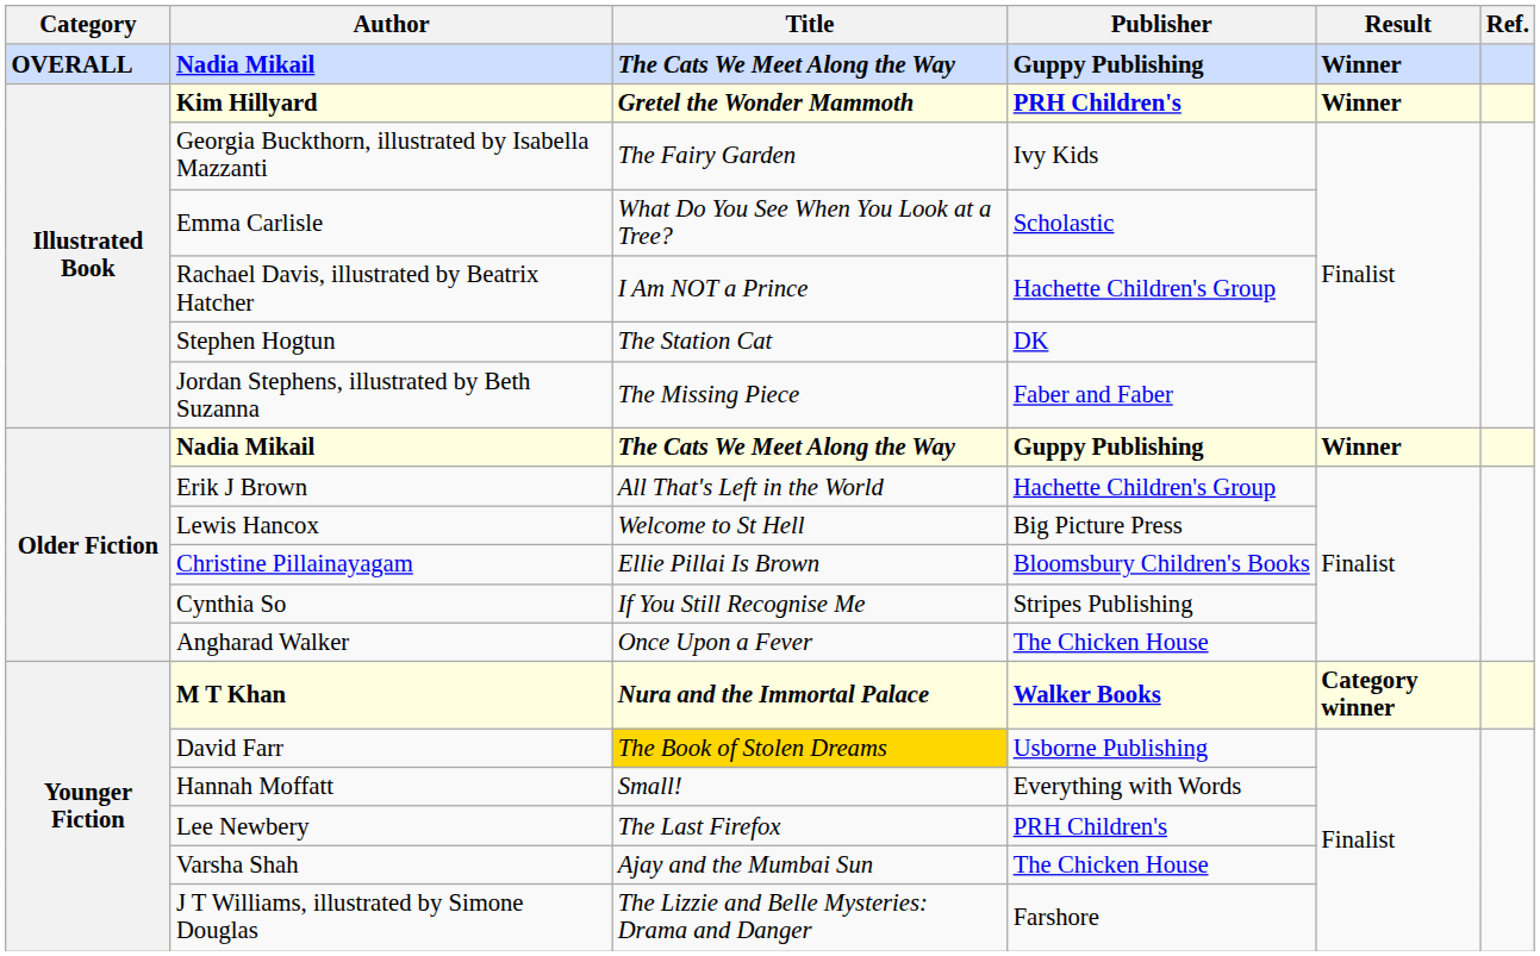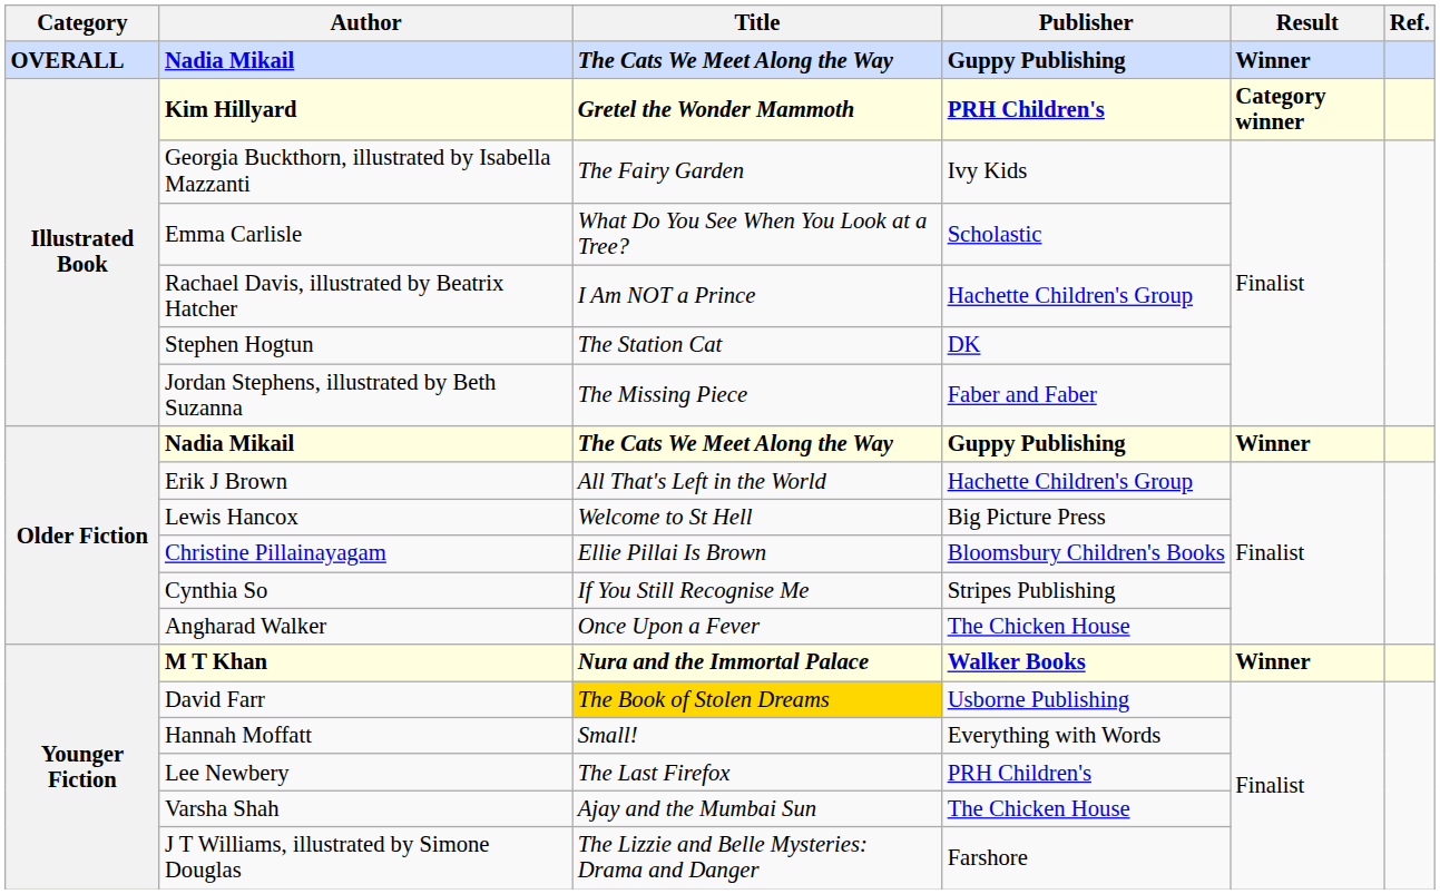 <table class="wikitable sortable">
 <tr>
 <th style="width:100px">Category</th>
 <th style="width:280px">Author</th>
 <th style="width:250px">Title</th>
 <th>Publisher</th>
 <th style="width:100px">Result</th>
 <th style="width:20px">Ref.</th>
 </tr>
 <tr style="background:#cddeff">
 <td><strong>OVERALL</strong></td>
 <td><strong><a href='#'>Nadia Mikail</a></strong></td>
 <td><strong><em>The Cats We Meet Along the Way</em></strong></td>
 <td><strong>Guppy Publishing</strong></td>
 <td><strong>Winner</strong></td>
 <td></td>
 </tr>
 <tr style="background:lightyellow;">
 <th rowspan="6">Illustrated Book</th>
 <td><strong>Kim Hillyard</strong></td>
 <td><strong><em>Gretel the Wonder Mammoth</em></strong></td>
 <td><strong><a href='#'>PRH Children's</a></strong></td>
-<td><strong>Winner</strong></td>
+<td><strong>Category winner</strong></td>
 <td></td>
 </tr>
 <tr>
 <td>Georgia Buckthorn, illustrated by Isabella Mazzanti</td>
 <td><em>The Fairy Garden</em></td>
 <td>Ivy Kids</td>
 <td rowspan="5">Finalist</td>
 <td rowspan="5"></td>
 </tr>
 <tr>
 <td>Emma Carlisle</td>
 <td><em>What Do You See When You Look at a Tree?</em></td>
 <td><a href='#'>Scholastic</a></td>
 </tr>
 <tr>
 <td>Rachael Davis, illustrated by Beatrix Hatcher</td>
 <td><em>I Am NOT a Prince</em></td>
 <td><a href='#'>Hachette Children's Group</a></td>
 </tr>
 <tr>
 <td>Stephen Hogtun</td>
 <td><em>The Station Cat</em></td>
 <td><a href='#'>DK</a></td>
 </tr>
 <tr>
 <td>Jordan Stephens, illustrated by Beth Suzanna</td>
 <td><em>The Missing Piece</em></td>
 <td><a href='#'>Faber and Faber</a></td>
 </tr>
 <tr style="background:lightyellow;">
 <th rowspan="6">Older Fiction</th>
 <td><strong>Nadia Mikail</strong></td>
 <td><strong><em>The Cats We Meet Along the Way</em></strong></td>
 <td><strong>Guppy Publishing</strong></td>
 <td><strong>Winner</strong></td>
 <td></td>
 </tr>
 <tr>
 <td>Erik J Brown</td>
 <td><em>All That's Left in the World</em></td>
 <td><a href='#'>Hachette Children's Group</a></td>
 <td rowspan="5">Finalist</td>
 <td rowspan="5"></td>
 </tr>
 <tr>
 <td>Lewis Hancox</td>
 <td><em>Welcome to St Hell</em></td>
 <td>Big Picture Press</td>
 </tr>
 <tr>
 <td><a href='#'>Christine Pillainayagam</a></td>
 <td><em>Ellie Pillai Is Brown</em></td>
 <td><a href='#'>Bloomsbury Children's Books</a></td>
 </tr>
 <tr>
 <td>Cynthia So</td>
 <td><em>If You Still Recognise Me</em></td>
 <td>Stripes Publishing</td>
 </tr>
 <tr>
 <td>Angharad Walker</td>
 <td><em>Once Upon a Fever</em></td>
 <td><a href='#'>The Chicken House</a></td>
 </tr>
 <tr style="background:lightyellow;">
 <th rowspan="6">Younger Fiction</th>
 <td><strong>M T Khan</strong></td>
 <td><strong><em>Nura and the Immortal Palace</em></strong></td>
 <td><strong><a href='#'>Walker Books</a></strong></td>
-<td><strong>Category winner</strong></td>
+<td><strong>Winner</strong></td>
 <td></td>
 </tr>
 <tr>
 <td>David Farr</td>
 <td style="background: gold;"><em>The Book of Stolen Dreams</em></td>
 <td><a href='#'>Usborne Publishing</a></td>
 <td rowspan="5">Finalist</td>
 <td rowspan="5"></td>
 </tr>
 <tr>
 <td>Hannah Moffatt</td>
 <td><em>Small!</em></td>
 <td>Everything with Words</td>
 </tr>
 <tr>
 <td>Lee Newbery</td>
 <td><em>The Last Firefox</em></td>
 <td><a href='#'>PRH Children's</a></td>
 </tr>
 <tr>
 <td>Varsha Shah</td>
 <td><em>Ajay and the Mumbai Sun</em></td>
 <td><a href='#'>The Chicken House</a></td>
 </tr>
 <tr>
 <td>J T Williams, illustrated by Simone Douglas <em> </em></td>
 <td><em>The Lizzie and Belle Mysteries: Drama and Danger</em></td>
 <td>Farshore</td>
 </tr>
 </table>
